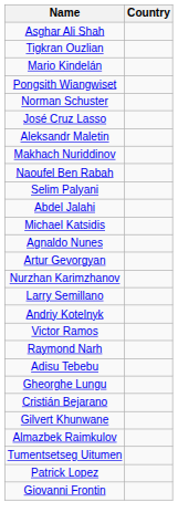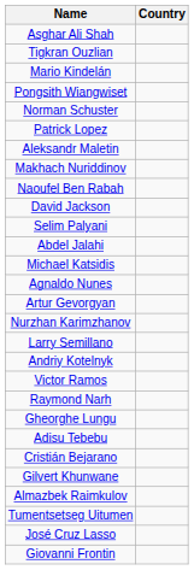 <table class="wikitable sortable  mw-collapsible mw-collapsed" style="text-align:center">
 <tr>
 <th>Name</th>
 <th>Country</th>
 </tr>
 <tr>
 <td><a href='#'>Asghar Ali Shah</a></td>
 <td></td>
 </tr>
 <tr>
 <td><a href='#'>Tigkran Ouzlian</a></td>
 <td></td>
 </tr>
 <tr>
 <td><a href='#'>Mario Kindelán</a></td>
 <td></td>
 </tr>
 <tr>
 <td><a href='#'>Pongsith Wiangwiset</a></td>
 <td></td>
 </tr>
 <tr>
 <td><a href='#'>Norman Schuster</a></td>
 <td></td>
 </tr>
 <tr>
-<td><a href='#'>José Cruz Lasso</a></td>
+<td><a href='#'>Patrick Lopez</a></td>
 <td></td>
 </tr>
 <tr>
 <td><a href='#'>Aleksandr Maletin</a></td>
 <td></td>
 </tr>
 <tr>
 <td><a href='#'>Makhach Nuriddinov</a></td>
 <td></td>
 </tr>
 <tr>
 <td><a href='#'>Naoufel Ben Rabah</a></td>
+<td></td>
+</tr>
+<tr>
+<td><a href='#'>David Jackson</a></td>
 <td></td>
 </tr>
 <tr>
 <td><a href='#'>Selim Palyani</a></td>
 <td></td>
 </tr>
 <tr>
 <td><a href='#'>Abdel Jalahi</a></td>
 <td></td>
 </tr>
 <tr>
 <td><a href='#'>Michael Katsidis</a></td>
 <td></td>
 </tr>
 <tr>
 <td><a href='#'>Agnaldo Nunes</a></td>
 <td></td>
 </tr>
 <tr>
 <td><a href='#'>Artur Gevorgyan</a></td>
 <td></td>
 </tr>
 <tr>
 <td><a href='#'>Nurzhan Karimzhanov</a></td>
 <td></td>
 </tr>
 <tr>
 <td><a href='#'>Larry Semillano</a></td>
 <td></td>
 </tr>
 <tr>
 <td><a href='#'>Andriy Kotelnyk</a></td>
 <td></td>
 </tr>
 <tr>
 <td><a href='#'>Victor Ramos</a></td>
 <td></td>
 </tr>
 <tr>
 <td><a href='#'>Raymond Narh</a></td>
 <td></td>
 </tr>
 <tr>
-<td><a href='#'>Adisu Tebebu</a></td>
+<td><a href='#'>Gheorghe Lungu</a></td>
 <td></td>
 </tr>
 <tr>
-<td><a href='#'>Gheorghe Lungu</a></td>
+<td><a href='#'>Adisu Tebebu</a></td>
 <td></td>
 </tr>
 <tr>
 <td><a href='#'>Cristián Bejarano</a></td>
 <td></td>
 </tr>
 <tr>
 <td><a href='#'>Gilvert Khunwane</a></td>
 <td></td>
 </tr>
 <tr>
 <td><a href='#'>Almazbek Raimkulov</a></td>
 <td></td>
 </tr>
 <tr>
 <td><a href='#'>Tumentsetseg Uitumen</a></td>
 <td></td>
 </tr>
 <tr>
-<td><a href='#'>Patrick Lopez</a></td>
+<td><a href='#'>José Cruz Lasso</a></td>
 <td></td>
 </tr>
 <tr>
 <td><a href='#'>Giovanni Frontin</a></td>
 <td></td>
 </tr>
 </table>
